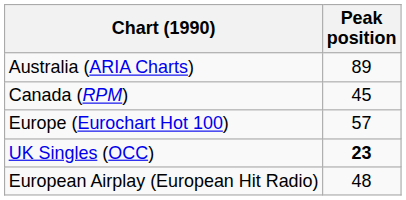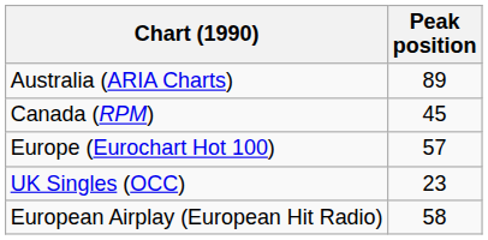 <table class="wikitable sortable">
 <tr>
 <th>Chart (1990)</th>
 <th>Peak<br>position</th>
 </tr>
 <tr>
 <td>Australia (<a href='#'>ARIA Charts</a>)</td>
 <td style="text-align:center;">89</td>
 </tr>
 <tr>
 <td>Canada (<em><a href='#'>RPM</a></em>)</td>
 <td style="text-align:center;">45</td>
 </tr>
 <tr>
 <td>Europe (<a href='#'>Eurochart Hot 100</a>)</td>
 <td style="text-align:center;">57</td>
 </tr>
 <tr>
 <td><a href='#'>UK Singles</a> (<a href='#'>OCC</a>)</td>
-<td style="text-align:center;"><strong>23</strong></td>
+<td style="text-align:center;">23</td>
 </tr>
 <tr>
 <td>European Airplay (European Hit Radio)</td>
-<td style="text-align:center;">48</td>
+<td style="text-align:center;">58</td>
 </tr>
 </table>
